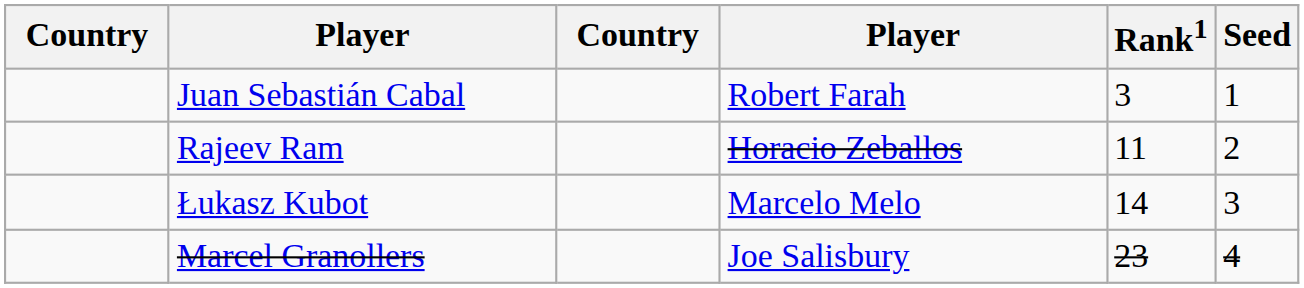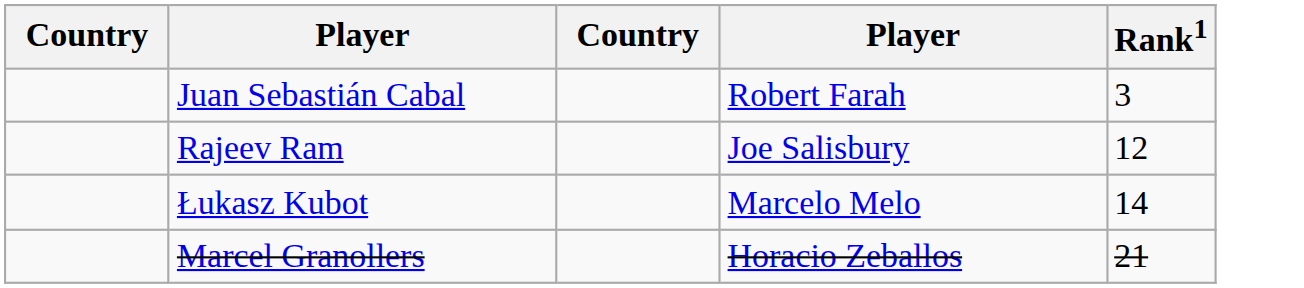 <table class="sortable wikitable">
 <tr>
 <th width="70">Country</th>
 <th width="175">Player</th>
 <th width="70">Country</th>
 <th width="175">Player</th>
 <th>Rank<sup>1</sup></th>
-<th>Seed</th>
 </tr>
 <tr>
 <td></td>
 <td><a href='#'>Juan Sebastián Cabal</a></td>
 <td></td>
 <td><a href='#'>Robert Farah</a></td>
 <td>3</td>
-<td>1</td>
 </tr>
 <tr>
 <td></td>
 <td><a href='#'>Rajeev Ram</a></td>
 <td></td>
-<td><s><a href='#'>Horacio Zeballos</a></s></td>
-<td>11</td>
-<td>2</td>
+<td><a href='#'>Joe Salisbury</a></td>
+<td>12</td>
 </tr>
 <tr>
 <td></td>
 <td><a href='#'>Łukasz Kubot</a></td>
 <td></td>
 <td><a href='#'>Marcelo Melo</a></td>
 <td>14</td>
-<td>3</td>
 </tr>
 <tr>
 <td><s></s></td>
 <td><s><a href='#'>Marcel Granollers</a></s></td>
 <td><s></s></td>
-<td><a href='#'>Joe Salisbury</a></td>
-<td><s>23</s></td>
-<td><s>4</s></td>
+<td><s><a href='#'>Horacio Zeballos</a></s></td>
+<td><s>21</s></td>
 </tr>
 </table>
